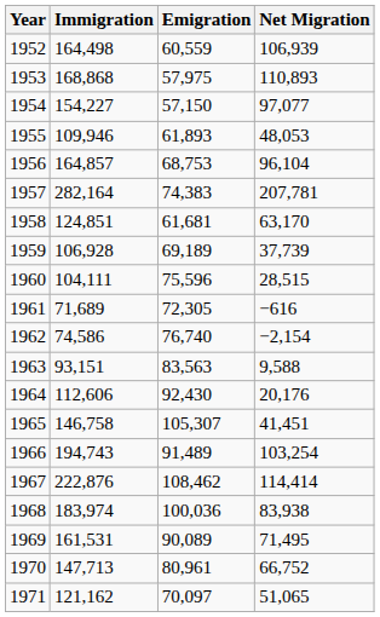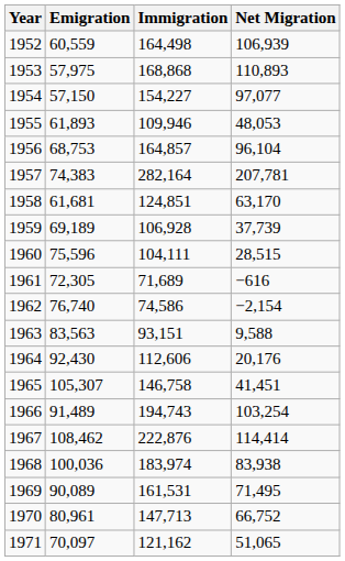 <table class="wikitable sortable">
 <tr>
 <th>Year</th>
+<th>Emigration</th>
 <th>Immigration</th>
-<th>Emigration</th>
 <th>Net Migration</th>
 </tr>
 <tr>
 <td>1952</td>
+<td>60,559</td>
 <td>164,498</td>
-<td>60,559</td>
 <td>106,939</td>
 </tr>
 <tr>
 <td>1953</td>
+<td>57,975</td>
 <td>168,868</td>
-<td>57,975</td>
 <td>110,893</td>
 </tr>
 <tr>
 <td>1954</td>
+<td>57,150</td>
 <td>154,227</td>
-<td>57,150</td>
 <td>97,077</td>
 </tr>
 <tr>
 <td>1955</td>
+<td>61,893</td>
 <td>109,946</td>
-<td>61,893</td>
 <td>48,053</td>
 </tr>
 <tr>
 <td>1956</td>
+<td>68,753</td>
 <td>164,857</td>
-<td>68,753</td>
 <td>96,104</td>
 </tr>
 <tr>
 <td>1957</td>
+<td>74,383</td>
 <td>282,164</td>
-<td>74,383</td>
 <td>207,781</td>
 </tr>
 <tr>
 <td>1958</td>
+<td>61,681</td>
 <td>124,851</td>
-<td>61,681</td>
 <td>63,170</td>
 </tr>
 <tr>
 <td>1959</td>
+<td>69,189</td>
 <td>106,928</td>
-<td>69,189</td>
 <td>37,739</td>
 </tr>
 <tr>
 <td>1960</td>
+<td>75,596</td>
 <td>104,111</td>
-<td>75,596</td>
 <td>28,515</td>
 </tr>
 <tr>
 <td>1961</td>
+<td>72,305</td>
 <td>71,689</td>
-<td>72,305</td>
 <td>−616</td>
 </tr>
 <tr>
 <td>1962</td>
+<td>76,740</td>
 <td>74,586</td>
-<td>76,740</td>
 <td>−2,154</td>
 </tr>
 <tr>
 <td>1963</td>
+<td>83,563</td>
 <td>93,151</td>
-<td>83,563</td>
 <td>9,588</td>
 </tr>
 <tr>
 <td>1964</td>
+<td>92,430</td>
 <td>112,606</td>
-<td>92,430</td>
 <td>20,176</td>
 </tr>
 <tr>
 <td>1965</td>
+<td>105,307</td>
 <td>146,758</td>
-<td>105,307</td>
 <td>41,451</td>
 </tr>
 <tr>
 <td>1966</td>
+<td>91,489</td>
 <td>194,743</td>
-<td>91,489</td>
 <td>103,254</td>
 </tr>
 <tr>
 <td>1967</td>
+<td>108,462</td>
 <td>222,876</td>
-<td>108,462</td>
 <td>114,414</td>
 </tr>
 <tr>
 <td>1968</td>
+<td>100,036</td>
 <td>183,974</td>
-<td>100,036</td>
 <td>83,938</td>
 </tr>
 <tr>
 <td>1969</td>
+<td>90,089</td>
 <td>161,531</td>
-<td>90,089</td>
 <td>71,495</td>
 </tr>
 <tr>
 <td>1970</td>
+<td>80,961</td>
 <td>147,713</td>
-<td>80,961</td>
 <td>66,752</td>
 </tr>
 <tr>
 <td>1971</td>
+<td>70,097</td>
 <td>121,162</td>
-<td>70,097</td>
 <td>51,065</td>
 </tr>
 </table>
